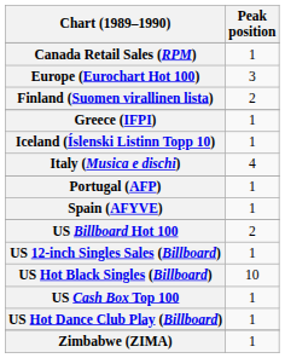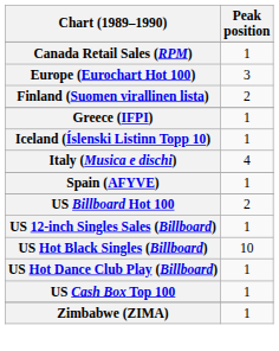 <table class="wikitable sortable plainrowheaders" style="text-align:center">
 <tr>
 <th>Chart (1989–1990)</th>
 <th>Peak<br>position</th>
 </tr>
 <tr>
 </tr>
 <tr>
 </tr>
 <tr>
 </tr>
 <tr>
 </tr>
 <tr>
 </tr>
 <tr>
 <th scope="row">Canada Retail Sales (<em><a href='#'>RPM</a></em>)</th>
 <td>1</td>
 </tr>
 <tr>
 <th scope="row">Europe (<a href='#'>Eurochart Hot 100</a>)</th>
 <td>3</td>
 </tr>
 <tr>
 <th scope="row">Finland (<a href='#'>Suomen virallinen lista</a>)</th>
 <td>2</td>
 </tr>
 <tr>
 </tr>
 <tr>
 <th scope="row">Greece (<a href='#'>IFPI</a>)</th>
 <td>1</td>
 </tr>
 <tr>
 <th scope="row">Iceland (<a href='#'>Íslenski Listinn Topp 10</a>)</th>
 <td>1</td>
 </tr>
 <tr>
 <th scope="row">Italy (<em><a href='#'>Musica e dischi</a></em>)</th>
 <td>4</td>
 </tr>
 <tr>
 </tr>
 <tr>
 </tr>
 <tr>
 </tr>
 <tr>
 </tr>
 <tr>
-<th scope="row">Portugal (<a href='#'>AFP</a>)</th>
-<td>1</td>
-</tr>
-<tr>
 <th scope="row">Spain (<a href='#'>AFYVE</a>)</th>
 <td>1</td>
 </tr>
 <tr>
 </tr>
 <tr>
 </tr>
 <tr>
 </tr>
 <tr>
 <th scope="row">US <a href='#'><em>Billboard</em> Hot 100</a></th>
 <td>2</td>
 </tr>
 <tr>
 <th scope="row">US <a href='#'>12-inch Singles Sales</a> (<em><a href='#'>Billboard</a></em>)</th>
 <td>1</td>
 </tr>
 <tr>
 <th scope="row">US <a href='#'>Hot Black Singles</a> (<em><a href='#'>Billboard</a></em>)</th>
 <td>10</td>
 </tr>
 <tr>
-<th scope="row">US <a href='#'><em>Cash Box</em> Top 100</a></th>
+<th scope="row">US <a href='#'>Hot Dance Club Play</a> (<em><a href='#'>Billboard</a></em>)</th>
 <td>1</td>
 </tr>
 <tr>
-<th scope="row">US <a href='#'>Hot Dance Club Play</a> (<em><a href='#'>Billboard</a></em>)</th>
+<th scope="row">US <a href='#'><em>Cash Box</em> Top 100</a></th>
 <td>1</td>
 </tr>
 <tr>
 </tr>
 <tr>
 <th scope="row">Zimbabwe (ZIMA)</th>
 <td>1</td>
 </tr>
 </table>
